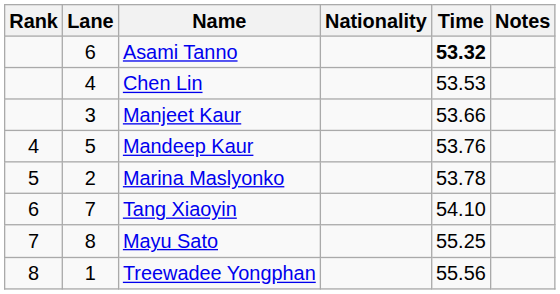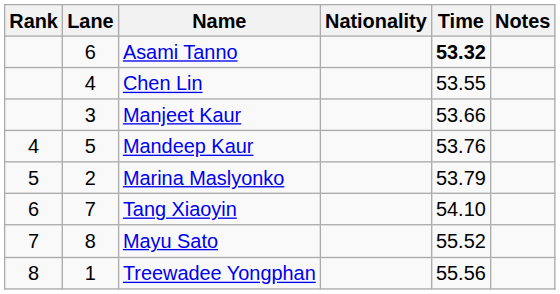 <table class="wikitable sortable" style="text-align:center;font-size:95%">
 <tr>
 <th>Rank</th>
 <th>Lane</th>
 <th>Name</th>
 <th>Nationality</th>
 <th>Time</th>
 <th>Notes</th>
 </tr>
 <tr>
 <td></td>
 <td>6</td>
 <td align=left><a href='#'>Asami Tanno</a></td>
 <td align=left></td>
 <td><strong>53.32</strong></td>
 <td></td>
 </tr>
 <tr>
 <td></td>
 <td>4</td>
 <td align=left><a href='#'>Chen Lin</a></td>
 <td align=left></td>
-<td>53.53</td>
+<td>53.55</td>
 <td></td>
 </tr>
 <tr>
 <td></td>
 <td>3</td>
 <td align=left><a href='#'>Manjeet Kaur</a></td>
 <td align=left></td>
 <td>53.66</td>
 <td></td>
 </tr>
 <tr>
 <td>4</td>
 <td>5</td>
 <td align=left><a href='#'>Mandeep Kaur</a></td>
 <td align=left></td>
 <td>53.76</td>
 <td></td>
 </tr>
 <tr>
 <td>5</td>
 <td>2</td>
 <td align=left><a href='#'>Marina Maslyonko</a></td>
 <td align=left></td>
-<td>53.78</td>
+<td>53.79</td>
 <td></td>
 </tr>
 <tr>
 <td>6</td>
 <td>7</td>
 <td align=left><a href='#'>Tang Xiaoyin</a></td>
 <td align=left></td>
 <td>54.10</td>
 <td></td>
 </tr>
 <tr>
 <td>7</td>
 <td>8</td>
 <td align=left><a href='#'>Mayu Sato</a></td>
 <td align=left></td>
-<td>55.25</td>
+<td>55.52</td>
 <td></td>
 </tr>
 <tr>
 <td>8</td>
 <td>1</td>
 <td align=left><a href='#'>Treewadee Yongphan</a></td>
 <td align=left></td>
 <td>55.56</td>
 <td></td>
 </tr>
 </table>
